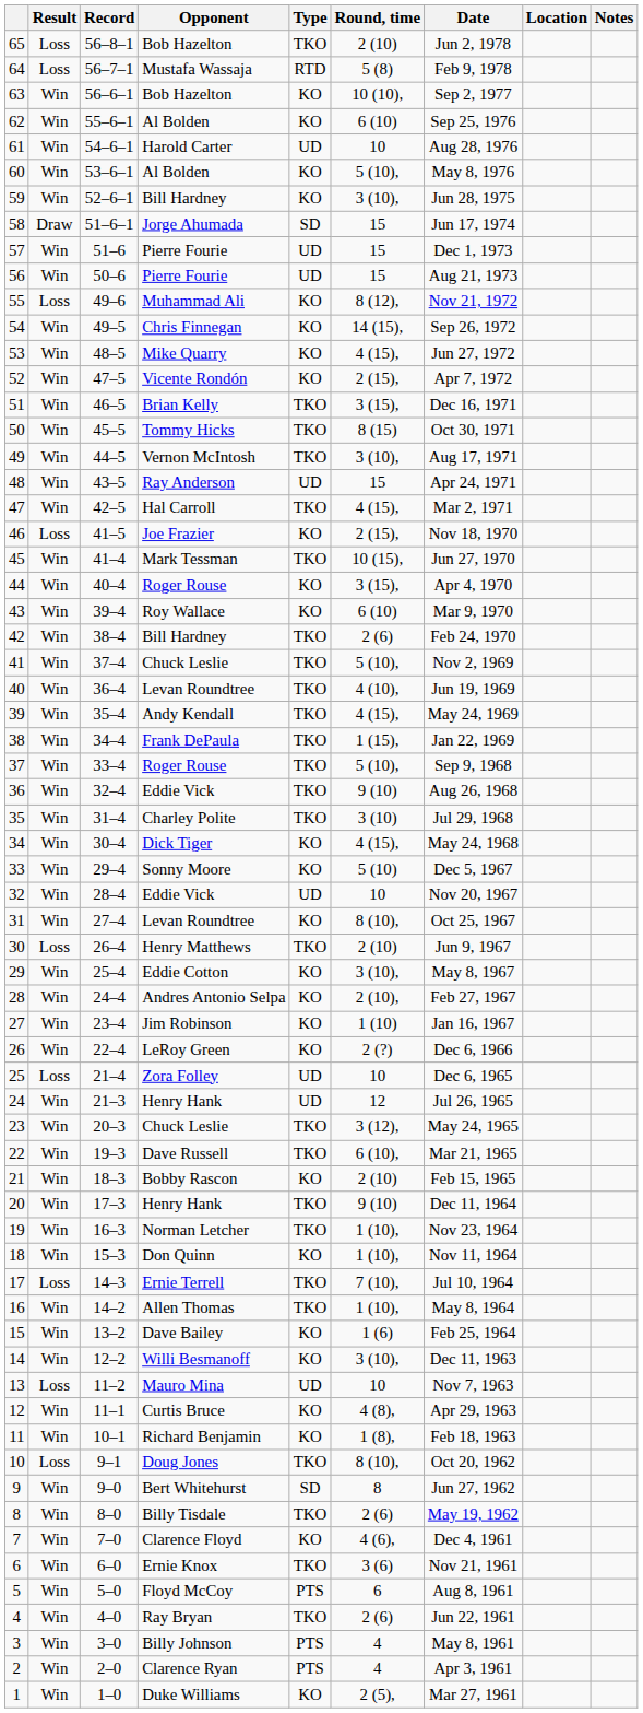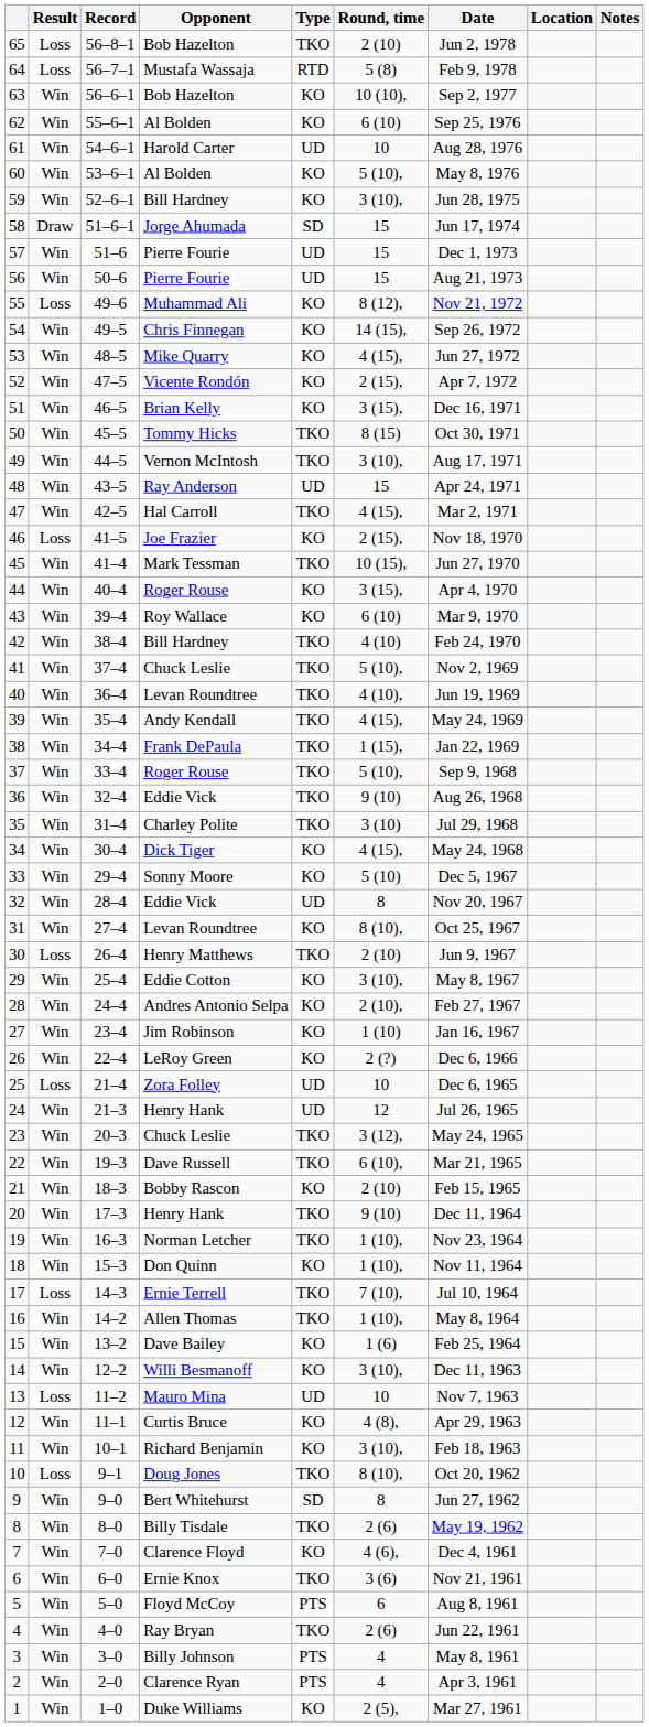 <table class="wikitable" style="text-align:center">
 <tr>
 <th></th>
 <th>Result</th>
 <th>Record</th>
 <th>Opponent</th>
 <th>Type</th>
 <th>Round, time</th>
 <th>Date</th>
 <th>Location</th>
 <th>Notes</th>
 </tr>
 <tr align=center>
 <td>65</td>
 <td>Loss</td>
 <td>56–8–1</td>
 <td align=left>Bob Hazelton</td>
 <td>TKO</td>
 <td>2 (10)</td>
 <td>Jun 2, 1978</td>
 <td align=left></td>
 <td align=left></td>
 </tr>
 <tr align=center>
 <td>64</td>
 <td>Loss</td>
 <td>56–7–1</td>
 <td align=left>Mustafa Wassaja</td>
 <td>RTD</td>
 <td>5 (8)</td>
 <td>Feb 9, 1978</td>
 <td align=left></td>
 <td></td>
 </tr>
 <tr align=center>
 <td>63</td>
 <td>Win</td>
 <td>56–6–1</td>
 <td align=left>Bob Hazelton</td>
 <td>KO</td>
 <td>10 (10), </td>
 <td>Sep 2, 1977</td>
 <td align=left></td>
 <td></td>
 </tr>
 <tr align=center>
 <td>62</td>
 <td>Win</td>
 <td>55–6–1</td>
 <td align=left>Al Bolden</td>
 <td>KO</td>
 <td>6 (10)</td>
 <td>Sep 25, 1976</td>
 <td align=left></td>
 <td></td>
 </tr>
 <tr align=center>
 <td>61</td>
 <td>Win</td>
 <td>54–6–1</td>
 <td align=left>Harold Carter</td>
 <td>UD</td>
 <td>10</td>
 <td>Aug 28, 1976</td>
 <td align=left></td>
 <td></td>
 </tr>
 <tr align=center>
 <td>60</td>
 <td>Win</td>
 <td>53–6–1</td>
 <td align=left>Al Bolden</td>
 <td>KO</td>
 <td>5 (10), </td>
 <td>May 8, 1976</td>
 <td align=left></td>
 <td></td>
 </tr>
 <tr align=center>
 <td>59</td>
 <td>Win</td>
 <td>52–6–1</td>
 <td align=left>Bill Hardney</td>
 <td>KO</td>
 <td>3 (10), </td>
 <td>Jun 28, 1975</td>
 <td align=left></td>
 <td></td>
 </tr>
 <tr align=center>
 <td>58</td>
 <td>Draw</td>
 <td>51–6–1</td>
 <td align=left><a href='#'>Jorge Ahumada</a></td>
 <td>SD</td>
 <td>15</td>
 <td>Jun 17, 1974</td>
 <td align=left></td>
 <td align=left></td>
 </tr>
 <tr align=center>
 <td>57</td>
 <td>Win</td>
 <td>51–6</td>
 <td align=left>Pierre Fourie</td>
 <td>UD</td>
 <td>15</td>
 <td>Dec 1, 1973</td>
 <td align=left></td>
 <td align=left></td>
 </tr>
 <tr align=center>
 <td>56</td>
 <td>Win</td>
 <td>50–6</td>
 <td align=left><a href='#'>Pierre Fourie</a></td>
 <td>UD</td>
 <td>15</td>
 <td>Aug 21, 1973</td>
 <td align=left></td>
 <td align=left></td>
 </tr>
 <tr align=center>
 <td>55</td>
 <td>Loss</td>
 <td>49–6</td>
 <td align=left><a href='#'>Muhammad Ali</a></td>
 <td>KO</td>
 <td>8 (12), </td>
 <td><a href='#'>Nov 21, 1972</a></td>
 <td align=left></td>
 <td style="text-align:left;"></td>
 </tr>
 <tr align=center>
 <td>54</td>
 <td>Win</td>
 <td>49–5</td>
 <td align=left><a href='#'>Chris Finnegan</a></td>
 <td>KO</td>
 <td>14 (15), </td>
 <td>Sep 26, 1972</td>
 <td align=left></td>
 <td style="text-align:left;"></td>
 </tr>
 <tr align=center>
 <td>53</td>
 <td>Win</td>
 <td>48–5</td>
 <td align=left><a href='#'>Mike Quarry</a></td>
 <td>KO</td>
 <td>4 (15), </td>
 <td>Jun 27, 1972</td>
 <td align=left></td>
 <td align=left></td>
 </tr>
 <tr align=center>
 <td>52</td>
 <td>Win</td>
 <td>47–5</td>
 <td align=left><a href='#'>Vicente Rondón</a></td>
 <td>KO</td>
 <td>2 (15), </td>
 <td>Apr 7, 1972</td>
 <td align=left></td>
 <td style="text-align:left;"></td>
 </tr>
 <tr align=center>
 <td>51</td>
 <td>Win</td>
 <td>46–5</td>
 <td align=left><a href='#'>Brian Kelly</a></td>
-<td>TKO</td>
+<td>KO</td>
 <td>3 (15), </td>
 <td>Dec 16, 1971</td>
 <td align=left></td>
 <td align=left></td>
 </tr>
 <tr align=center>
 <td>50</td>
 <td>Win</td>
 <td>45–5</td>
 <td align=left><a href='#'>Tommy Hicks</a></td>
 <td>TKO</td>
 <td>8 (15)</td>
 <td>Oct 30, 1971</td>
 <td align=left></td>
 <td align=left></td>
 </tr>
 <tr align=center>
 <td>49</td>
 <td>Win</td>
 <td>44–5</td>
 <td align=left>Vernon McIntosh</td>
 <td>TKO</td>
 <td>3 (10), </td>
 <td>Aug 17, 1971</td>
 <td align=left></td>
 <td align=left></td>
 </tr>
 <tr align=center>
 <td>48</td>
 <td>Win</td>
 <td>43–5</td>
 <td align=left><a href='#'>Ray Anderson</a></td>
 <td>UD</td>
 <td>15</td>
 <td>Apr 24, 1971</td>
 <td align=left></td>
 <td align=left></td>
 </tr>
 <tr align=center>
 <td>47</td>
 <td>Win</td>
 <td>42–5</td>
 <td align=left>Hal Carroll</td>
 <td>TKO</td>
 <td>4 (15), </td>
 <td>Mar 2, 1971</td>
 <td align=left></td>
 <td align=left></td>
 </tr>
 <tr align=center>
 <td>46</td>
 <td>Loss</td>
 <td>41–5</td>
 <td align=left><a href='#'>Joe Frazier</a></td>
 <td>KO</td>
 <td>2 (15), </td>
 <td>Nov 18, 1970</td>
 <td align=left></td>
 <td style="text-align:left;"></td>
 </tr>
 <tr align=center>
 <td>45</td>
 <td>Win</td>
 <td>41–4</td>
 <td align=left>Mark Tessman</td>
 <td>TKO</td>
 <td>10 (15), </td>
 <td>Jun 27, 1970</td>
 <td align=left></td>
 <td align=left></td>
 </tr>
 <tr align=center>
 <td>44</td>
 <td>Win</td>
 <td>40–4</td>
 <td align=left><a href='#'>Roger Rouse</a></td>
 <td>KO</td>
 <td>3 (15), </td>
 <td>Apr 4, 1970</td>
 <td align=left></td>
 <td align=left></td>
 </tr>
 <tr align=center>
 <td>43</td>
 <td>Win</td>
 <td>39–4</td>
 <td align=left>Roy Wallace</td>
 <td>KO</td>
 <td>6 (10)</td>
 <td>Mar 9, 1970</td>
 <td align=left></td>
 <td align=left></td>
 </tr>
 <tr align=center>
 <td>42</td>
 <td>Win</td>
 <td>38–4</td>
 <td align=left>Bill Hardney</td>
 <td>TKO</td>
-<td>2 (6)</td>
+<td>4 (10)</td>
 <td>Feb 24, 1970</td>
 <td align=left></td>
 <td align=left></td>
 </tr>
 <tr align=center>
 <td>41</td>
 <td>Win</td>
 <td>37–4</td>
 <td align=left>Chuck Leslie</td>
 <td>TKO</td>
 <td>5 (10), </td>
 <td>Nov 2, 1969</td>
 <td align=left></td>
 <td></td>
 </tr>
 <tr align=center>
 <td>40</td>
 <td>Win</td>
 <td>36–4</td>
 <td align=left>Levan Roundtree</td>
 <td>TKO</td>
 <td>4 (10), </td>
 <td>Jun 19, 1969</td>
 <td align=left></td>
 <td></td>
 </tr>
 <tr align=center>
 <td>39</td>
 <td>Win</td>
 <td>35–4</td>
 <td align=left>Andy Kendall</td>
 <td>TKO</td>
 <td>4 (15), </td>
 <td>May 24, 1969</td>
 <td align=left></td>
 <td align=left></td>
 </tr>
 <tr align=center>
 <td>38</td>
 <td>Win</td>
 <td>34–4</td>
 <td align=left><a href='#'>Frank DePaula</a></td>
 <td>TKO</td>
 <td>1 (15), </td>
 <td>Jan 22, 1969</td>
 <td align=left></td>
 <td align=left></td>
 </tr>
 <tr align=center>
 <td>37</td>
 <td>Win</td>
 <td>33–4</td>
 <td align=left><a href='#'>Roger Rouse</a></td>
 <td>TKO</td>
 <td>5 (10), </td>
 <td>Sep 9, 1968</td>
 <td align=left></td>
 <td></td>
 </tr>
 <tr align=center>
 <td>36</td>
 <td>Win</td>
 <td>32–4</td>
 <td align=left>Eddie Vick</td>
 <td>TKO</td>
 <td>9 (10)</td>
 <td>Aug 26, 1968</td>
 <td align=left></td>
 <td align=left></td>
 </tr>
 <tr align=center>
 <td>35</td>
 <td>Win</td>
 <td>31–4</td>
 <td align=left>Charley Polite</td>
 <td>TKO</td>
 <td>3 (10)</td>
 <td>Jul 29, 1968</td>
 <td align=left></td>
 <td align=left></td>
 </tr>
 <tr align=center>
 <td>34</td>
 <td>Win</td>
 <td>30–4</td>
 <td align=left><a href='#'>Dick Tiger</a></td>
 <td>KO</td>
 <td>4 (15), </td>
 <td>May 24, 1968</td>
 <td align=left></td>
 <td align=left></td>
 </tr>
 <tr align=center>
 <td>33</td>
 <td>Win</td>
 <td>29–4</td>
 <td align=left>Sonny Moore</td>
 <td>KO</td>
 <td>5 (10)</td>
 <td>Dec 5, 1967</td>
 <td align=left></td>
 <td></td>
 </tr>
 <tr align=center>
 <td>32</td>
 <td>Win</td>
 <td>28–4</td>
 <td align=left>Eddie Vick</td>
 <td>UD</td>
-<td>10</td>
+<td>8</td>
 <td>Nov 20, 1967</td>
 <td align=left></td>
 <td align=left></td>
 </tr>
 <tr align=center>
 <td>31</td>
 <td>Win</td>
 <td>27–4</td>
 <td align=left>Levan Roundtree</td>
 <td>KO</td>
 <td>8 (10), </td>
 <td>Oct 25, 1967</td>
 <td align=left></td>
 <td align=left></td>
 </tr>
 <tr align=center>
 <td>30</td>
 <td>Loss</td>
 <td>26–4</td>
 <td align=left>Henry Matthews</td>
 <td>TKO</td>
 <td>2 (10)</td>
 <td>Jun 9, 1967</td>
 <td align=left></td>
 <td></td>
 </tr>
 <tr align=center>
 <td>29</td>
 <td>Win</td>
 <td>25–4</td>
 <td align=left>Eddie Cotton</td>
 <td>KO</td>
 <td>3 (10), </td>
 <td>May 8, 1967</td>
 <td align=left></td>
 <td></td>
 </tr>
 <tr align=center>
 <td>28</td>
 <td>Win</td>
 <td>24–4</td>
 <td align=left>Andres Antonio Selpa</td>
 <td>KO</td>
 <td>2 (10), </td>
 <td>Feb 27, 1967</td>
 <td align=left></td>
 <td></td>
 </tr>
 <tr align=center>
 <td>27</td>
 <td>Win</td>
 <td>23–4</td>
 <td align=left>Jim Robinson</td>
 <td>KO</td>
 <td>1 (10)</td>
 <td>Jan 16, 1967</td>
 <td align=left></td>
 <td></td>
 </tr>
 <tr align=center>
 <td>26</td>
 <td>Win</td>
 <td>22–4</td>
 <td align=left>LeRoy Green</td>
 <td>KO</td>
 <td>2 (?)</td>
 <td>Dec 6, 1966</td>
 <td align=left></td>
 <td align=left></td>
 </tr>
 <tr align=center>
 <td>25</td>
 <td>Loss</td>
 <td>21–4</td>
 <td align=left><a href='#'>Zora Folley</a></td>
 <td>UD</td>
 <td>10</td>
 <td>Dec 6, 1965</td>
 <td align=left></td>
 <td align=left></td>
 </tr>
 <tr align=center>
 <td>24</td>
 <td>Win</td>
 <td>21–3</td>
 <td align=left>Henry Hank</td>
 <td>UD</td>
 <td>12</td>
 <td>Jul 26, 1965</td>
 <td align=left></td>
 <td></td>
 </tr>
 <tr align=center>
 <td>23</td>
 <td>Win</td>
 <td>20–3</td>
 <td align=left>Chuck Leslie</td>
 <td>TKO</td>
 <td>3 (12), </td>
 <td>May 24, 1965</td>
 <td align=left></td>
 <td></td>
 </tr>
 <tr align=center>
 <td>22</td>
 <td>Win</td>
 <td>19–3</td>
 <td align=left>Dave Russell</td>
 <td>TKO</td>
 <td>6 (10), </td>
 <td>Mar 21, 1965</td>
 <td align=left></td>
 <td></td>
 </tr>
 <tr align=center>
 <td>21</td>
 <td>Win</td>
 <td>18–3</td>
 <td align=left>Bobby Rascon</td>
 <td>KO</td>
 <td>2 (10)</td>
 <td>Feb 15, 1965</td>
 <td align=left></td>
 <td></td>
 </tr>
 <tr align=center>
 <td>20</td>
 <td>Win</td>
 <td>17–3</td>
 <td align=left>Henry Hank</td>
 <td>TKO</td>
 <td>9 (10)</td>
 <td>Dec 11, 1964</td>
 <td align=left></td>
 <td></td>
 </tr>
 <tr align=center>
 <td>19</td>
 <td>Win</td>
 <td>16–3</td>
 <td align=left>Norman Letcher</td>
 <td>TKO</td>
 <td>1 (10), </td>
 <td>Nov 23, 1964</td>
 <td align=left></td>
 <td></td>
 </tr>
 <tr align=center>
 <td>18</td>
 <td>Win</td>
 <td>15–3</td>
 <td align=left>Don Quinn</td>
 <td>KO</td>
 <td>1 (10), </td>
 <td>Nov 11, 1964</td>
 <td align=left></td>
 <td></td>
 </tr>
 <tr align=center>
 <td>17</td>
 <td>Loss</td>
 <td>14–3</td>
 <td align=left><a href='#'>Ernie Terrell</a></td>
 <td>TKO</td>
 <td>7 (10), </td>
 <td>Jul 10, 1964</td>
 <td align=left></td>
 <td></td>
 </tr>
 <tr align=center>
 <td>16</td>
 <td>Win</td>
 <td>14–2</td>
 <td align=left>Allen Thomas</td>
 <td>TKO</td>
 <td>1 (10), </td>
 <td>May 8, 1964</td>
 <td align=left></td>
 <td></td>
 </tr>
 <tr align=center>
 <td>15</td>
 <td>Win</td>
 <td>13–2</td>
 <td align=left>Dave Bailey</td>
 <td>KO</td>
 <td>1 (6)</td>
 <td>Feb 25, 1964</td>
 <td align=left></td>
 <td></td>
 </tr>
 <tr align=center>
 <td>14</td>
 <td>Win</td>
 <td>12–2</td>
 <td align=left><a href='#'>Willi Besmanoff</a></td>
 <td>KO</td>
 <td>3 (10), </td>
 <td>Dec 11, 1963</td>
 <td align=left></td>
 <td></td>
 </tr>
 <tr align=center>
 <td>13</td>
 <td>Loss</td>
 <td>11–2</td>
 <td align=left><a href='#'>Mauro Mina</a></td>
 <td>UD</td>
 <td>10</td>
 <td>Nov 7, 1963</td>
 <td align=left></td>
 <td></td>
 </tr>
 <tr align=center>
 <td>12</td>
 <td>Win</td>
 <td>11–1</td>
 <td align=left>Curtis Bruce</td>
 <td>KO</td>
 <td>4 (8), </td>
 <td>Apr 29, 1963</td>
 <td align=left></td>
 <td></td>
 </tr>
 <tr align=center>
 <td>11</td>
 <td>Win</td>
 <td>10–1</td>
 <td align=left>Richard Benjamin</td>
 <td>KO</td>
-<td>1 (8), </td>
+<td>3 (10), </td>
 <td>Feb 18, 1963</td>
 <td align=left></td>
 <td align=left></td>
 </tr>
 <tr align=center>
 <td>10</td>
 <td>Loss</td>
 <td>9–1</td>
 <td align=left><a href='#'>Doug Jones</a></td>
 <td>TKO</td>
 <td>8 (10), </td>
 <td>Oct 20, 1962</td>
 <td align=left></td>
 <td align=left></td>
 </tr>
 <tr align=center>
 <td>9</td>
 <td>Win</td>
 <td>9–0</td>
 <td align=left>Bert Whitehurst</td>
 <td>SD</td>
 <td>8</td>
 <td>Jun 27, 1962</td>
 <td align=left></td>
 <td align=left></td>
 </tr>
 <tr align=center>
 <td>8</td>
 <td>Win</td>
 <td>8–0</td>
 <td align=left>Billy Tisdale</td>
 <td>TKO</td>
 <td>2 (6)</td>
 <td><a href='#'>May 19, 1962</a></td>
 <td align=left></td>
 <td align=left></td>
 </tr>
 <tr align=center>
 <td>7</td>
 <td>Win</td>
 <td>7–0</td>
 <td align=left>Clarence Floyd</td>
 <td>KO</td>
 <td>4 (6), </td>
 <td>Dec 4, 1961</td>
 <td align=left></td>
 <td align=left></td>
 </tr>
 <tr align=center>
 <td>6</td>
 <td>Win</td>
 <td>6–0</td>
 <td align=left>Ernie Knox</td>
 <td>TKO</td>
 <td>3 (6)</td>
 <td>Nov 21, 1961</td>
 <td align=left></td>
 <td align=left></td>
 </tr>
 <tr align=center>
 <td>5</td>
 <td>Win</td>
 <td>5–0</td>
 <td align=left>Floyd McCoy</td>
 <td>PTS</td>
 <td>6</td>
 <td>Aug 8, 1961</td>
 <td align=left></td>
 <td align=left></td>
 </tr>
 <tr align=center>
 <td>4</td>
 <td>Win</td>
 <td>4–0</td>
 <td align=left>Ray Bryan</td>
 <td>TKO</td>
 <td>2 (6)</td>
 <td>Jun 22, 1961</td>
 <td align=left></td>
 <td align=left></td>
 </tr>
 <tr align=center>
 <td>3</td>
 <td>Win</td>
 <td>3–0</td>
 <td align=left>Billy Johnson</td>
 <td>PTS</td>
 <td>4</td>
 <td>May 8, 1961</td>
 <td align=left></td>
 <td></td>
 </tr>
 <tr align=center>
 <td>2</td>
 <td>Win</td>
 <td>2–0</td>
 <td align=left>Clarence Ryan</td>
 <td>PTS</td>
 <td>4</td>
 <td>Apr 3, 1961</td>
 <td align=left></td>
 <td></td>
 </tr>
 <tr align=center>
 <td>1</td>
 <td>Win</td>
 <td>1–0</td>
 <td align=left>Duke Williams</td>
 <td>KO</td>
 <td>2 (5), </td>
 <td>Mar 27, 1961</td>
 <td align=left></td>
 <td></td>
 </tr>
 </table>
